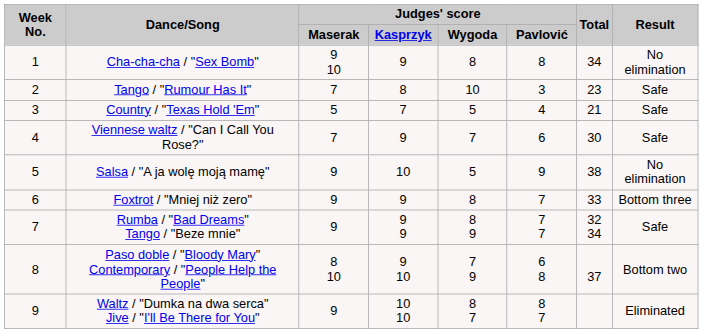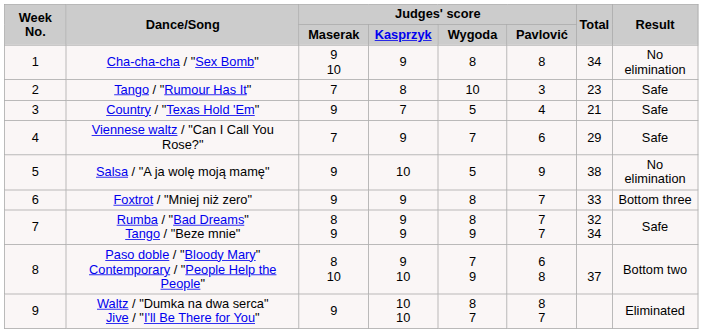 <table class="wikitable collapsible">
 <tr>
 <th rowspan=2 style="background:#ccc; text-align:Center;"><strong>Week No.</strong></th>
 <th rowspan=2 style="background:#ccc; text-align:Center;"><strong>Dance/Song</strong></th>
 <th colspan=4 style="background:#ccc; text-align:Center;"><strong>Judges' score</strong></th>
 <th rowspan=2 style="background:#ccc; text-align:Center;"><strong>Total</strong></th>
 <th rowspan=2 style="background:#ccc; text-align:Center;"><strong>Result</strong></th>
 </tr>
 <tr style="text-align:center; background:#ccc;">
 <td style="width:10%;"><strong>Maserak</strong></td>
 <td style="width:10%;"><a href='#'><strong>Kasprzyk</strong></a></td>
 <td style="width:10%;"><strong>Wygoda</strong></td>
 <td style="width:10%;"><strong>Pavlović</strong></td>
 </tr>
 <tr style="text-align:center; background:#faf6f6;">
 <td>1</td>
 <td><a href='#'>Cha-cha-cha</a> / "<a href='#'>Sex Bomb</a>"</td>
 <td>9<br>10</td>
 <td>9</td>
 <td>8</td>
 <td>8</td>
 <td>34</td>
 <td>No elimination</td>
 </tr>
 <tr style="text-align:center; background:#faf6f6;">
 <td>2</td>
 <td><a href='#'>Tango</a> / "<a href='#'>Rumour Has It</a>"</td>
 <td>7</td>
 <td>8</td>
 <td>10</td>
 <td>3</td>
 <td>23</td>
 <td>Safe</td>
 </tr>
 <tr style="text-align:center; background:#faf6f6;">
 <td>3</td>
 <td><a href='#'>Country</a> / "<a href='#'>Texas Hold 'Em</a>"</td>
-<td>5</td>
+<td>9</td>
 <td>7</td>
 <td>5</td>
 <td>4</td>
 <td>21</td>
 <td>Safe</td>
 </tr>
 <tr style="text-align:center; background:#faf6f6;">
 <td>4</td>
 <td><a href='#'>Viennese waltz</a> / "Can I Call You Rose?"</td>
 <td>7</td>
 <td>9</td>
 <td>7</td>
 <td>6</td>
-<td>30</td>
+<td>29</td>
 <td>Safe</td>
 </tr>
 <tr style="text-align:center; background:#faf6f6;">
 <td>5</td>
 <td><a href='#'>Salsa</a> / "A ja wolę moją mamę"</td>
 <td>9</td>
 <td>10</td>
 <td>5</td>
 <td>9</td>
 <td>38</td>
 <td>No elimination</td>
 </tr>
 <tr style="text-align:center; background:#faf6f6;">
 <td>6</td>
 <td><a href='#'>Foxtrot</a> / "Mniej niż zero"</td>
 <td>9</td>
 <td>9</td>
 <td>8</td>
 <td>7</td>
 <td>33</td>
 <td>Bottom three</td>
 </tr>
 <tr style="text-align:center; background:#faf6f6;">
 <td>7</td>
 <td><a href='#'>Rumba</a> / "<a href='#'>Bad Dreams</a>"<br><a href='#'>Tango</a> / "Beze mnie"</td>
-<td>9</td>
+<td>8<br>9</td>
 <td>9<br>9</td>
 <td>8<br>9</td>
 <td>7<br>7</td>
 <td>32<br>34</td>
 <td>Safe</td>
 </tr>
 <tr style="text-align:center; background:#faf6f6;">
 <td>8</td>
 <td><a href='#'>Paso doble</a> / "<a href='#'>Bloody Mary</a>"<br><a href='#'>Contemporary</a> / "<a href='#'>People Help the People</a>"</td>
 <td>8<br>10</td>
 <td>9<br>10</td>
 <td>7<br>9</td>
 <td>6<br>8</td>
 <td><br>37</td>
 <td>Bottom two</td>
 </tr>
 <tr style="text-align:center; background:#faf6f6;">
 <td>9</td>
 <td><a href='#'>Waltz</a> / "Dumka na dwa serca"<br><a href='#'>Jive</a> / "<a href='#'>I'll Be There for You</a>"</td>
 <td>9</td>
 <td>10<br>10</td>
 <td>8<br>7</td>
 <td>8<br>7</td>
 <td><br></td>
 <td>Eliminated</td>
 </tr>
 </table>
